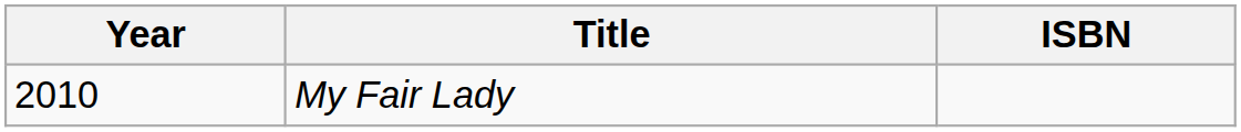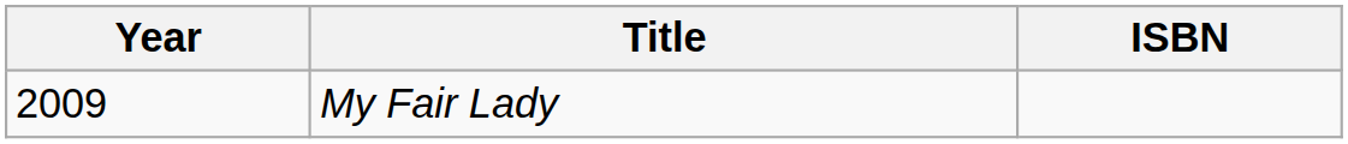 <table class="wikitable" style="width:520px">
 <tr>
 <th scope="col">Year</th>
 <th scope="col">Title</th>
 <th>ISBN</th>
 </tr>
 <tr>
-<td>2010</td>
+<td>2009</td>
 <td> <em>My Fair Lady</em></td>
 <td></td>
 </tr>
 </table>
